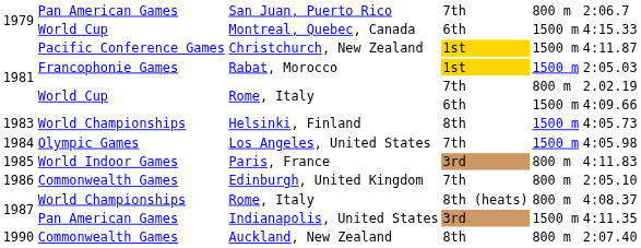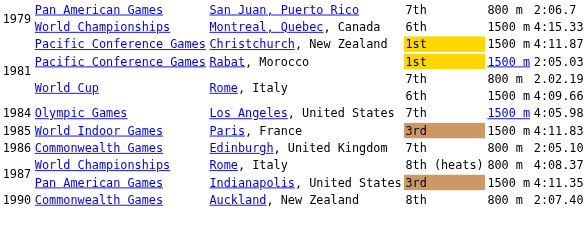 <table>
 <tr>
 <td rowspan=2>1979</td>
 <td><a href='#'>Pan American Games</a></td>
 <td><a href='#'>San Juan, Puerto Rico</a></td>
 <td>7th</td>
 <td>800 m</td>
 <td>2:06.7</td>
 </tr>
 <tr>
-<td><a href='#'>World Cup</a></td>
+<td><a href='#'>World Championships</a></td>
 <td><a href='#'>Montreal, Quebec</a>, Canada</td>
 <td>6th</td>
 <td>1500 m</td>
 <td>4:15.33</td>
 </tr>
 <tr>
 <td rowspan=4>1981</td>
 <td><a href='#'>Pacific Conference Games</a></td>
 <td><a href='#'>Christchurch</a>, New Zealand</td>
 <td bgcolor=gold>1st</td>
 <td>1500 m</td>
 <td>4:11.87</td>
 </tr>
 <tr>
-<td><a href='#'>Francophonie Games</a></td>
+<td><a href='#'>Pacific Conference Games</a></td>
 <td><a href='#'>Rabat</a>, Morocco</td>
 <td bgcolor=gold>1st</td>
 <td><a href='#'>1500 m</a></td>
 <td>2:05.03</td>
 </tr>
 <tr>
 <td rowspan=2><a href='#'>World Cup</a></td>
 <td rowspan=2><a href='#'>Rome</a>, Italy</td>
 <td>7th</td>
 <td>800 m</td>
 <td>2.02.19</td>
 </tr>
 <tr>
 <td>6th</td>
 <td>1500 m</td>
 <td>4:09.66</td>
 </tr>
 <tr>
-<td>1983</td>
-<td><a href='#'>World Championships</a></td>
-<td><a href='#'>Helsinki</a>, Finland</td>
-<td>8th</td>
-<td><a href='#'>1500 m</a></td>
-<td>4:05.73</td>
-</tr>
-<tr>
 <td>1984</td>
 <td><a href='#'>Olympic Games</a></td>
 <td><a href='#'>Los Angeles</a>, United States</td>
 <td>7th</td>
 <td><a href='#'>1500 m</a></td>
 <td>4:05.98</td>
 </tr>
 <tr>
 <td>1985</td>
 <td><a href='#'>World Indoor Games</a></td>
 <td><a href='#'>Paris</a>, France</td>
 <td bgcolor=cc9966>3rd</td>
-<td>800 m</td>
+<td>1500 m</td>
 <td>4:11.83</td>
 </tr>
 <tr>
 <td>1986</td>
 <td><a href='#'>Commonwealth Games</a></td>
 <td><a href='#'>Edinburgh</a>, United Kingdom</td>
 <td>7th</td>
 <td>800 m</td>
 <td>2:05.10</td>
 </tr>
 <tr>
 <td rowspan=2>1987</td>
 <td><a href='#'>World Championships</a></td>
 <td><a href='#'>Rome</a>, Italy</td>
 <td>8th (heats)</td>
 <td>800 m</td>
 <td>4:08.37</td>
 </tr>
 <tr>
 <td><a href='#'>Pan American Games</a></td>
 <td><a href='#'>Indianapolis</a>, United States</td>
 <td bgcolor=cc9966>3rd</td>
 <td>1500 m</td>
 <td>4:11.35</td>
 </tr>
 <tr>
 <td>1990</td>
 <td><a href='#'>Commonwealth Games</a></td>
 <td><a href='#'>Auckland</a>, New Zealand</td>
 <td>8th</td>
 <td>800 m</td>
 <td>2:07.40</td>
 </tr>
 </table>
